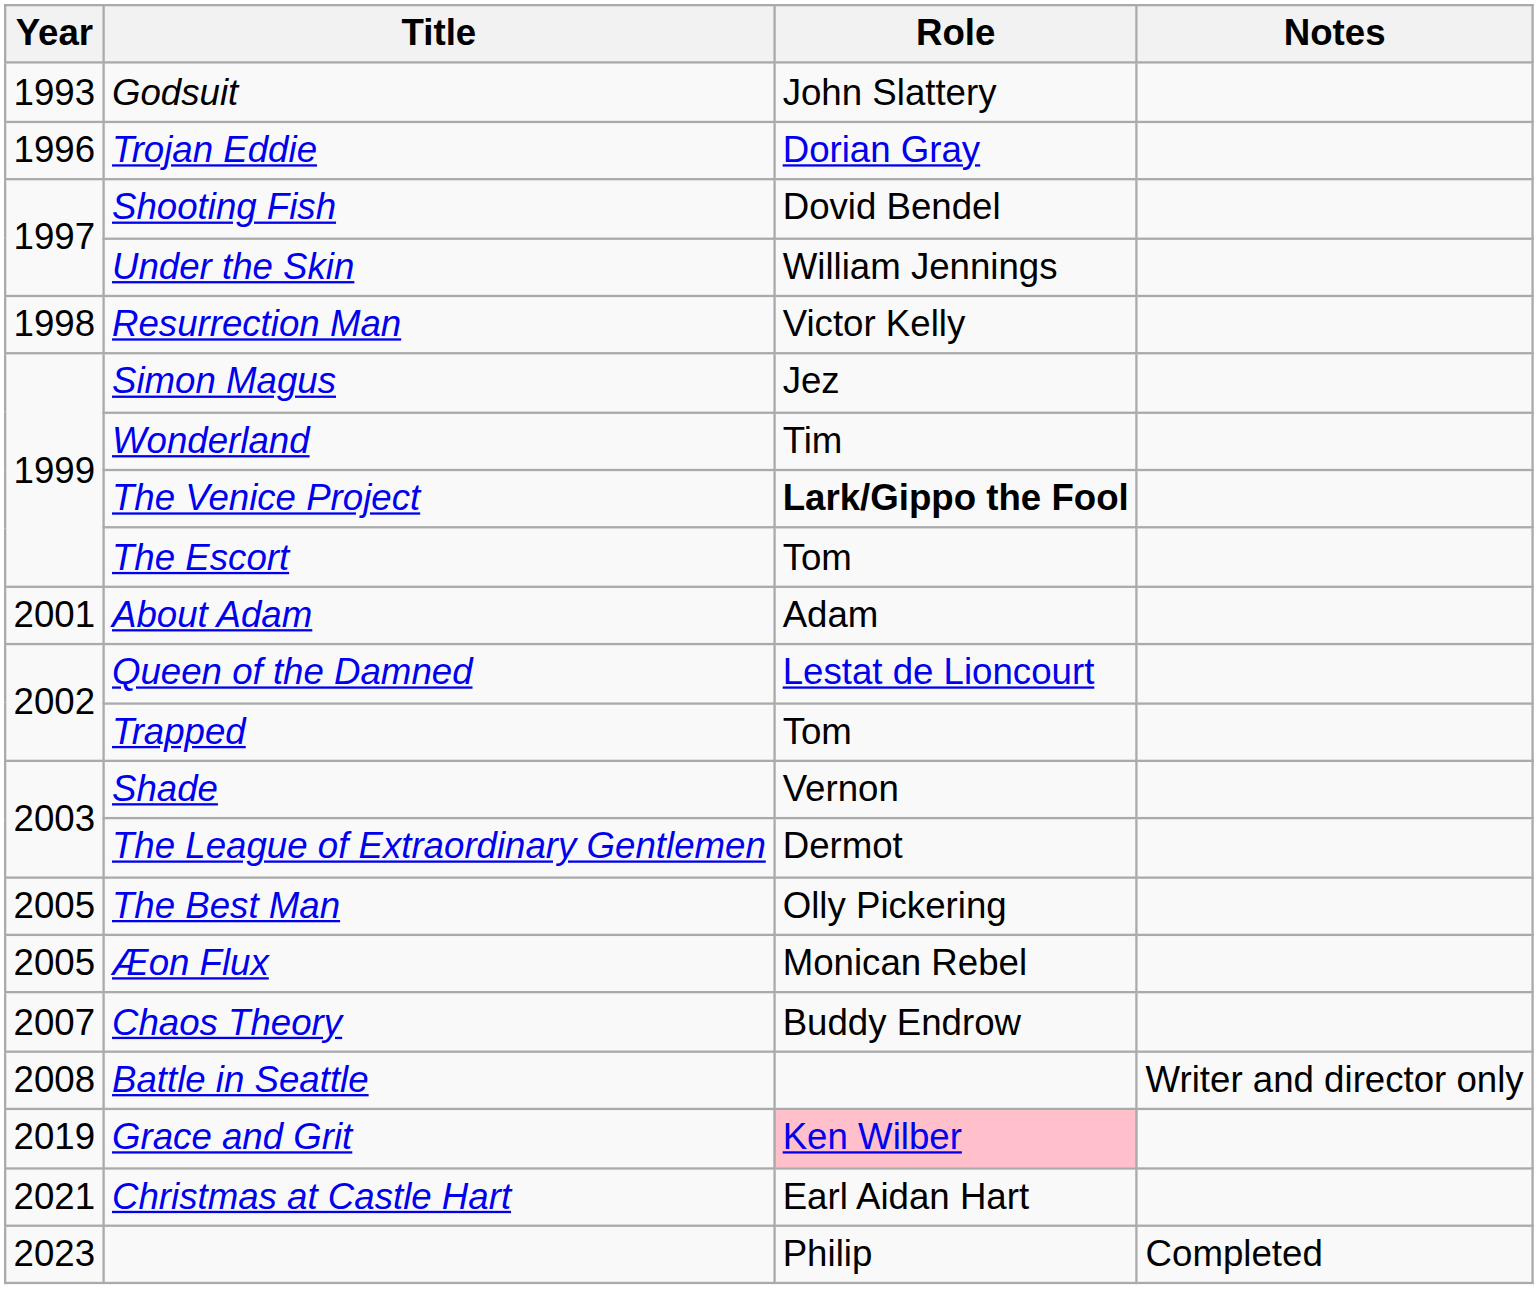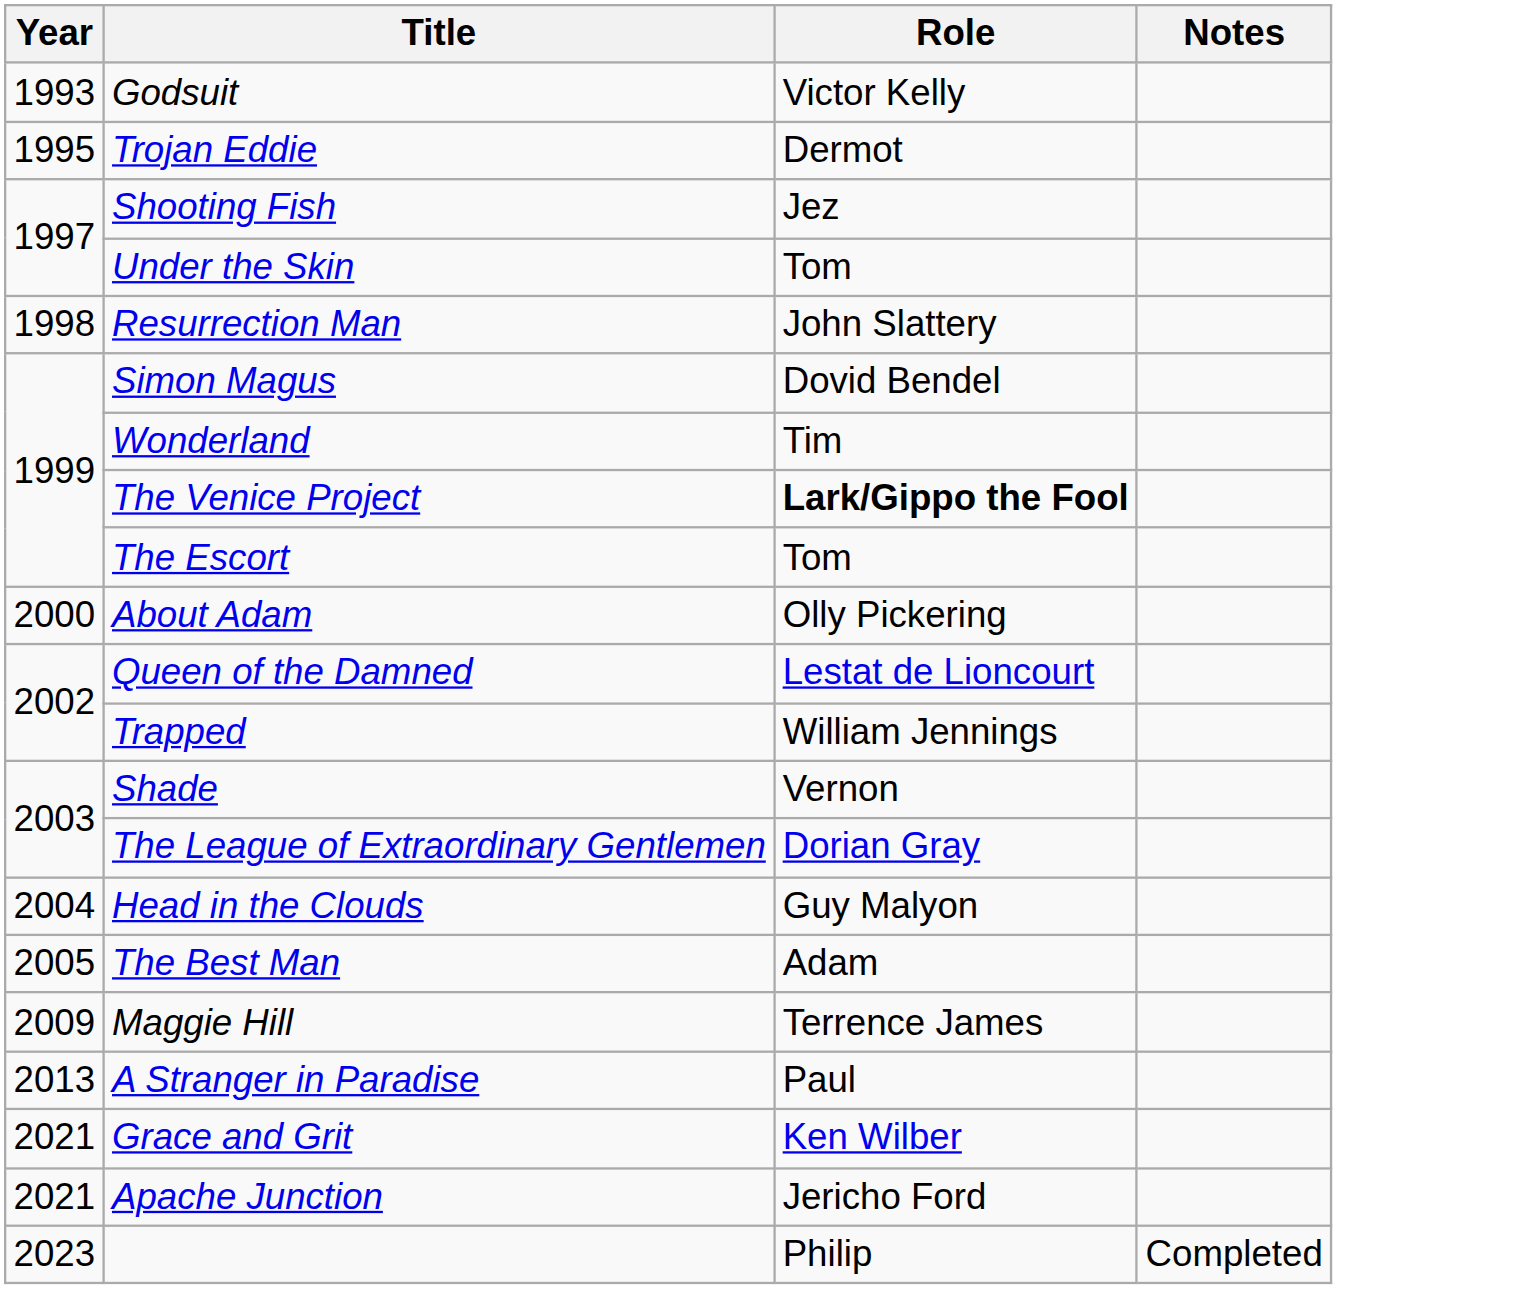 <table class="wikitable sortable">
 <tr>
 <th>Year</th>
 <th>Title</th>
 <th>Role</th>
 <th class=unsortable>Notes</th>
 </tr>
 <tr>
 <td>1993</td>
 <td><em>Godsuit</em></td>
-<td>John Slattery</td>
+<td>Victor Kelly</td>
 <td></td>
 </tr>
 <tr>
-<td>1996</td>
+<td>1995</td>
 <td><em><a href='#'>Trojan Eddie</a></em></td>
-<td><a href='#'>Dorian Gray</a></td>
+<td>Dermot</td>
 <td></td>
 </tr>
 <tr>
 <td rowspan="2">1997</td>
 <td><em><a href='#'>Shooting Fish</a></em></td>
-<td>Dovid Bendel</td>
+<td>Jez</td>
 <td></td>
 </tr>
 <tr>
 <td><em><a href='#'>Under the Skin</a></em></td>
-<td>William Jennings</td>
+<td>Tom</td>
 <td></td>
 </tr>
 <tr>
 <td>1998</td>
 <td><em><a href='#'>Resurrection Man</a></em></td>
-<td>Victor Kelly</td>
+<td>John Slattery</td>
 <td></td>
 </tr>
 <tr>
 <td rowspan="4">1999</td>
 <td><em><a href='#'>Simon Magus</a></em></td>
-<td>Jez</td>
+<td>Dovid Bendel</td>
 <td></td>
 </tr>
 <tr>
 <td><em><a href='#'>Wonderland</a></em></td>
 <td>Tim</td>
 <td></td>
 </tr>
 <tr>
 <td><em><a href='#'>The Venice Project</a></em></td>
 <td><strong>Lark/Gippo the Fool</strong></td>
 <td></td>
 </tr>
 <tr>
 <td><em><a href='#'>The Escort</a></em></td>
 <td>Tom</td>
 <td></td>
 </tr>
 <tr>
-<td>2001</td>
+<td>2000</td>
 <td><em><a href='#'>About Adam</a></em></td>
-<td>Adam</td>
+<td>Olly Pickering</td>
 <td></td>
 </tr>
 <tr>
 <td rowspan="2">2002</td>
 <td><em><a href='#'>Queen of the Damned</a></em></td>
 <td><a href='#'>Lestat de Lioncourt</a></td>
 <td></td>
 </tr>
 <tr>
 <td><em><a href='#'>Trapped</a></em></td>
-<td>Tom</td>
+<td>William Jennings</td>
 <td></td>
 </tr>
 <tr>
 <td rowspan="2">2003</td>
 <td><em><a href='#'>Shade</a></em></td>
 <td>Vernon</td>
 <td></td>
 </tr>
 <tr>
 <td><em><a href='#'>The League of Extraordinary Gentlemen</a></em></td>
-<td>Dermot</td>
+<td><a href='#'>Dorian Gray</a></td>
+<td></td>
+</tr>
+<tr>
+<td>2004</td>
+<td><em><a href='#'>Head in the Clouds</a></em></td>
+<td>Guy Malyon</td>
 <td></td>
 </tr>
 <tr>
 <td>2005</td>
 <td><em><a href='#'>The Best Man</a></em></td>
-<td>Olly Pickering</td>
+<td>Adam</td>
 <td></td>
 </tr>
 <tr>
-<td>2005</td>
-<td><em><a href='#'>Æon Flux</a></em></td>
-<td>Monican Rebel</td>
+<td>2009</td>
+<td><em>Maggie Hill</em></td>
+<td>Terrence James</td>
 <td></td>
 </tr>
 <tr>
-<td>2007</td>
-<td><em><a href='#'>Chaos Theory</a></em></td>
-<td>Buddy Endrow</td>
-<td></td>
-</tr>
-<tr>
-<td>2008</td>
-<td><em><a href='#'>Battle in Seattle</a></em></td>
-<td></td>
-<td>Writer and director only</td>
-</tr>
-<tr>
-<td>2019</td>
-<td><em><a href='#'>Grace and Grit</a></em></td>
-<td style="background: pink;"><a href='#'>Ken Wilber</a></td>
+<td>2013</td>
+<td><em><a href='#'>A Stranger in Paradise</a></em></td>
+<td>Paul</td>
 <td></td>
 </tr>
 <tr>
 <td>2021</td>
-<td><em><a href='#'>Christmas at Castle Hart</a></em></td>
-<td>Earl Aidan Hart</td>
+<td><em><a href='#'>Grace and Grit</a></em></td>
+<td><a href='#'>Ken Wilber</a></td>
+<td></td>
+</tr>
+<tr>
+<td>2021</td>
+<td><em><a href='#'>Apache Junction</a></em></td>
+<td>Jericho Ford</td>
 <td></td>
 </tr>
 <tr>
 <td>2023</td>
 <td></td>
 <td>Philip</td>
 <td>Completed</td>
 </tr>
 </table>
